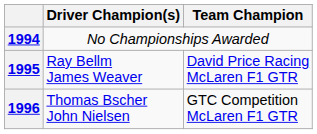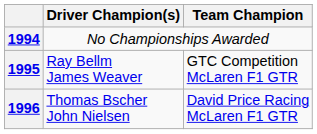 <table class="wikitable">
 <tr>
 <th> </th>
 <th>Driver Champion(s)</th>
 <th>Team Champion</th>
 </tr>
 <tr>
 <th><a href='#'>1994</a></th>
 <td colspan=2 align="center"><em>No Championships Awarded</em></td>
 </tr>
 <tr>
 <th><a href='#'>1995</a></th>
 <td> <a href='#'>Ray Bellm</a><br> <a href='#'>James Weaver</a></td>
-<td> <a href='#'>David Price Racing</a><br><a href='#'>McLaren F1 GTR</a></td>
+<td> GTC Competition<br><a href='#'>McLaren F1 GTR</a></td>
 </tr>
 <tr>
 <th><a href='#'>1996</a></th>
 <td> <a href='#'>Thomas Bscher</a><br> <a href='#'>John Nielsen</a></td>
-<td> GTC Competition<br><a href='#'>McLaren F1 GTR</a></td>
+<td> <a href='#'>David Price Racing</a><br><a href='#'>McLaren F1 GTR</a></td>
 </tr>
 </table>
